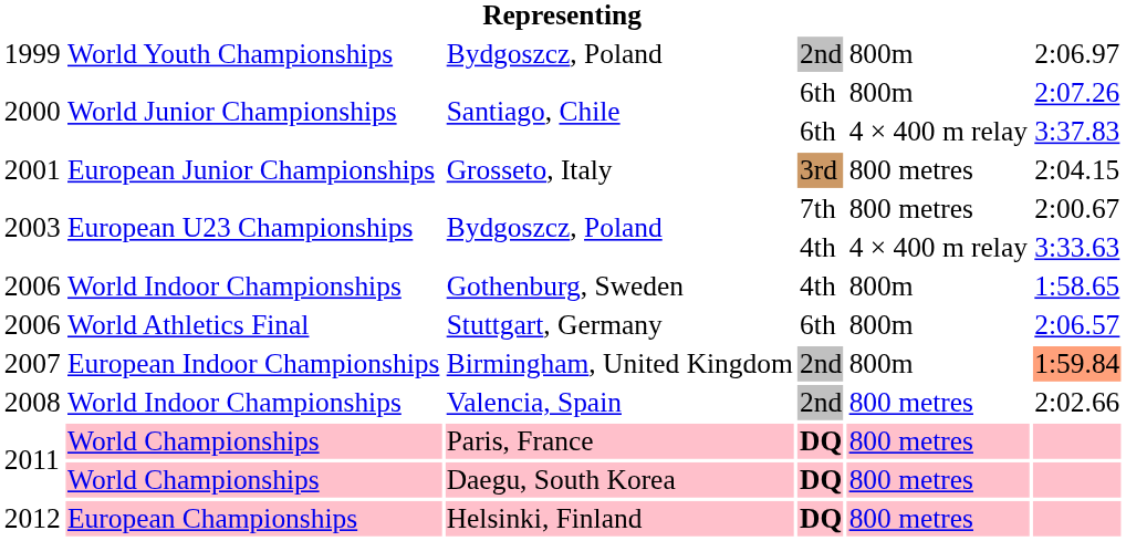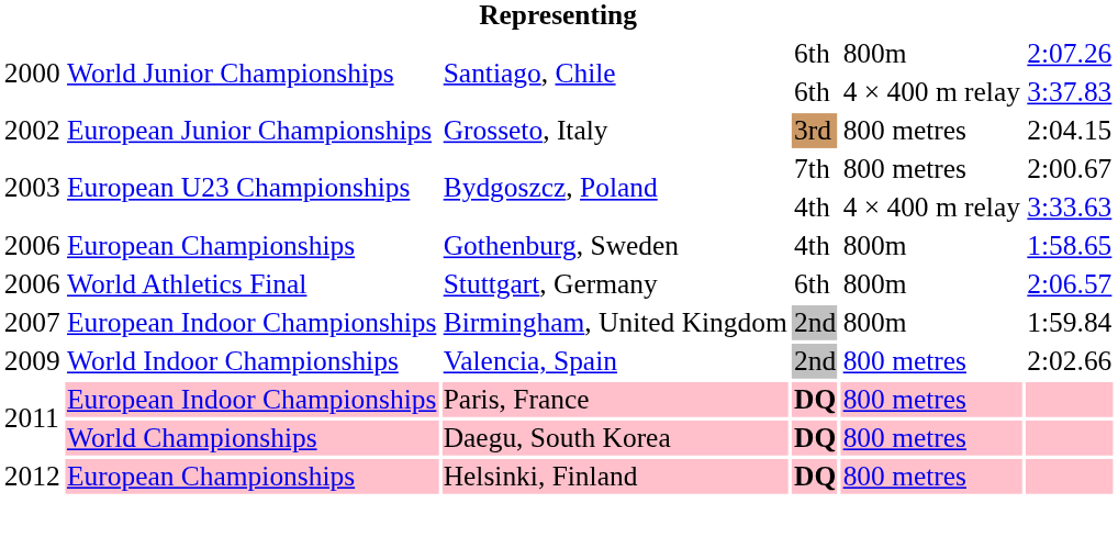 <table>
 <tr>
 <th colspan="6">Representing </th>
-</tr>
-<tr>
-<td>1999</td>
-<td><a href='#'>World Youth Championships</a></td>
-<td><a href='#'>Bydgoszcz</a>, Poland</td>
-<td bgcolor=silver>2nd</td>
-<td>800m</td>
-<td>2:06.97</td>
 </tr>
 <tr>
 <td rowspan=2>2000</td>
 <td rowspan=2><a href='#'>World Junior Championships</a></td>
 <td rowspan=2><a href='#'>Santiago</a>, <a href='#'>Chile</a></td>
 <td>6th</td>
 <td>800m</td>
 <td><a href='#'>2:07.26</a></td>
 </tr>
 <tr>
 <td>6th</td>
 <td>4 × 400 m relay</td>
 <td><a href='#'>3:37.83</a></td>
 </tr>
 <tr>
-<td>2001</td>
+<td>2002</td>
 <td><a href='#'>European Junior Championships</a></td>
 <td><a href='#'>Grosseto</a>, Italy</td>
 <td bgcolor=cc9966>3rd</td>
 <td>800 metres</td>
 <td>2:04.15</td>
 </tr>
 <tr>
 <td rowspan=2>2003</td>
 <td rowspan=2><a href='#'>European U23 Championships</a></td>
 <td rowspan=2><a href='#'>Bydgoszcz</a>, <a href='#'>Poland</a></td>
 <td>7th</td>
 <td>800 metres</td>
 <td>2:00.67</td>
 </tr>
 <tr>
 <td>4th</td>
 <td>4 × 400 m relay</td>
 <td><a href='#'>3:33.63</a></td>
 </tr>
 <tr>
 <td>2006</td>
-<td><a href='#'>World Indoor Championships</a></td>
+<td><a href='#'>European Championships</a></td>
 <td><a href='#'>Gothenburg</a>, Sweden</td>
 <td>4th</td>
 <td>800m</td>
 <td><a href='#'>1:58.65</a></td>
 </tr>
 <tr>
 <td>2006</td>
 <td><a href='#'>World Athletics Final</a></td>
 <td><a href='#'>Stuttgart</a>, Germany</td>
 <td>6th</td>
 <td>800m</td>
 <td><a href='#'>2:06.57</a></td>
 </tr>
 <tr>
 <td>2007</td>
 <td><a href='#'>European Indoor Championships</a></td>
 <td><a href='#'>Birmingham</a>, United Kingdom</td>
 <td bgcolor=silver>2nd</td>
 <td>800m</td>
-<td style="background: lightsalmon;">1:59.84</td>
+<td>1:59.84</td>
 </tr>
 <tr>
-<td>2008</td>
+<td>2009</td>
 <td><a href='#'>World Indoor Championships</a></td>
 <td><a href='#'>Valencia, Spain</a></td>
 <td bgcolor=silver>2nd</td>
 <td><a href='#'>800 metres</a></td>
 <td>2:02.66</td>
 </tr>
 <tr>
 <td rowspan=2>2011</td>
-<td bgcolor=pink><a href='#'>World Championships</a></td>
+<td bgcolor=pink><a href='#'>European Indoor Championships</a></td>
 <td bgcolor=pink>Paris, France</td>
 <td bgcolor=pink><strong>DQ</strong></td>
 <td bgcolor=pink><a href='#'>800 metres</a></td>
 <td bgcolor=pink></td>
 </tr>
 <tr>
 <td bgcolor=pink><a href='#'>World Championships</a></td>
 <td bgcolor=pink>Daegu, South Korea</td>
 <td bgcolor=pink><strong>DQ</strong></td>
 <td bgcolor=pink><a href='#'>800 metres</a></td>
 <td bgcolor=pink></td>
 </tr>
 <tr>
 <td>2012</td>
 <td bgcolor=pink><a href='#'>European Championships</a></td>
 <td bgcolor=pink>Helsinki, Finland</td>
 <td bgcolor=pink><strong>DQ</strong></td>
 <td bgcolor=pink><a href='#'>800 metres</a></td>
 <td bgcolor=pink></td>
 </tr>
 </table>
